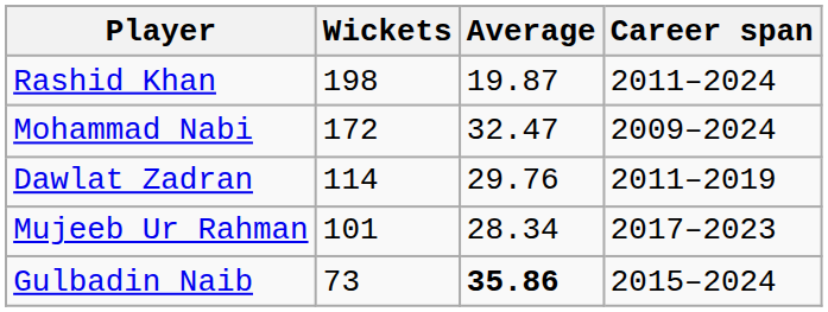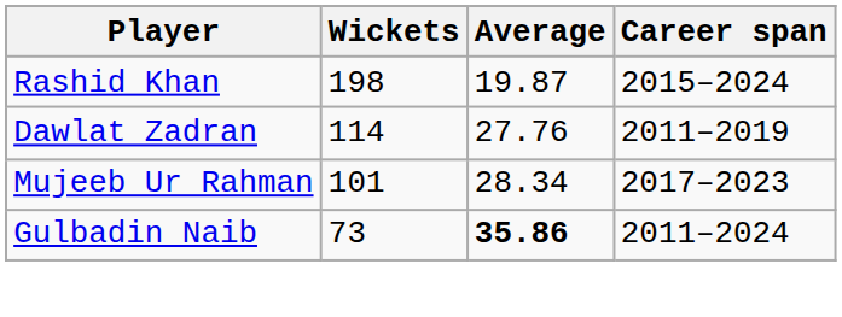 <table class="wikitable">
 <tr>
 <th>Player</th>
 <th>Wickets</th>
 <th>Average</th>
 <th>Career span</th>
 </tr>
 <tr>
 <td><a href='#'>Rashid Khan</a></td>
 <td>198</td>
 <td>19.87</td>
-<td>2011–2024</td>
-</tr>
-<tr>
-<td><a href='#'>Mohammad Nabi</a></td>
-<td>172</td>
-<td>32.47</td>
-<td>2009–2024</td>
+<td>2015–2024</td>
 </tr>
 <tr>
 <td><a href='#'>Dawlat Zadran</a></td>
 <td>114</td>
-<td>29.76</td>
+<td>27.76</td>
 <td>2011–2019</td>
 </tr>
 <tr>
 <td><a href='#'>Mujeeb Ur Rahman</a></td>
 <td>101</td>
 <td>28.34</td>
 <td>2017–2023</td>
 </tr>
 <tr>
 <td><a href='#'>Gulbadin Naib</a></td>
 <td>73</td>
 <td><strong>35.86</strong></td>
-<td>2015–2024</td>
+<td>2011–2024</td>
 </tr>
 </table>
